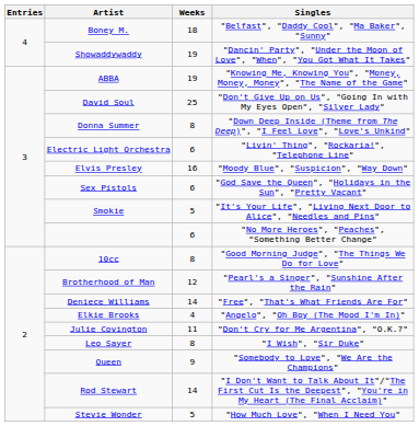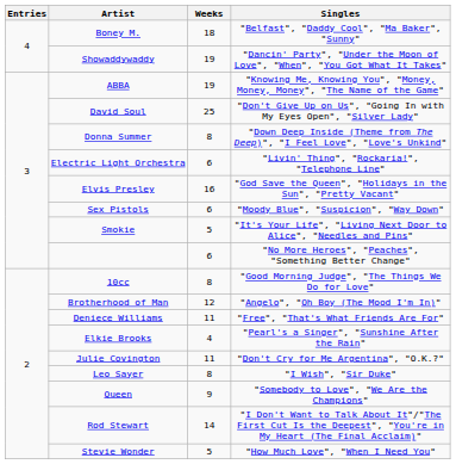 <table class="wikitable sortable" style="text-align: center;">
 <tr>
 <th scope="col" style="width:55px;" data-sort-type="number">Entries</th>
 <th scope="col" style="text-align:center;">Artist</th>
 <th scope="col" style="width:55px;" data-sort-type="number">Weeks</th>
 <th scope="col" style="width:300px;">Singles</th>
 </tr>
 <tr>
 <td rowspan="2" style="text-align:center">4</td>
 <td><a href='#'>Boney M.</a></td>
 <td>18</td>
 <td>"<a href='#'>Belfast</a>", "<a href='#'>Daddy Cool</a>", "<a href='#'>Ma Baker</a>", "<a href='#'>Sunny</a>"</td>
 </tr>
 <tr>
 <td><a href='#'>Showaddywaddy</a> </td>
 <td>19</td>
 <td>"<a href='#'>Dancin' Party</a>", "<a href='#'>Under the Moon of Love</a>", "<a href='#'>When</a>", "<a href='#'>You Got What It Takes</a>"</td>
 </tr>
 <tr>
 <td rowspan="8" style="text-align:center">3</td>
 <td><a href='#'>ABBA</a> </td>
 <td>19</td>
 <td>"<a href='#'>Knowing Me, Knowing You</a>", "<a href='#'>Money, Money, Money</a>", "<a href='#'>The Name of the Game</a>"</td>
 </tr>
 <tr>
 <td><a href='#'>David Soul</a></td>
 <td>25</td>
 <td>"<a href='#'>Don't Give Up on Us</a>", "Going In with My Eyes Open", "<a href='#'>Silver Lady</a>"</td>
 </tr>
 <tr>
 <td><a href='#'>Donna Summer</a> </td>
 <td>8</td>
 <td>"<a href='#'>Down Deep Inside (Theme from <em>The Deep</em>)</a>", "<a href='#'>I Feel Love</a>", "<a href='#'>Love's Unkind</a>"</td>
 </tr>
 <tr>
 <td><a href='#'>Electric Light Orchestra</a> </td>
 <td>6</td>
 <td>"<a href='#'>Livin' Thing</a>", "<a href='#'>Rockaria!</a>", "<a href='#'>Telephone Line</a>"</td>
 </tr>
 <tr>
 <td><a href='#'>Elvis Presley</a></td>
 <td>16</td>
-<td>"<a href='#'>Moody Blue</a>", "<a href='#'>Suspicion</a>", "<a href='#'>Way Down</a>"</td>
+<td>"<a href='#'>God Save the Queen</a>", "<a href='#'>Holidays in the Sun</a>", "<a href='#'>Pretty Vacant</a>"</td>
 </tr>
 <tr>
 <td><a href='#'>Sex Pistols</a></td>
 <td>6</td>
-<td>"<a href='#'>God Save the Queen</a>", "<a href='#'>Holidays in the Sun</a>", "<a href='#'>Pretty Vacant</a>"</td>
+<td>"<a href='#'>Moody Blue</a>", "<a href='#'>Suspicion</a>", "<a href='#'>Way Down</a>"</td>
 </tr>
 <tr>
 <td><a href='#'>Smokie</a> </td>
 <td>5</td>
 <td>"<a href='#'>It's Your Life</a>", "<a href='#'>Living Next Door to Alice</a>", "<a href='#'>Needles and Pins</a>"</td>
 </tr>
 <tr>
 <td></td>
 <td>6</td>
 <td>"<a href='#'>No More Heroes</a>", "<a href='#'>Peaches</a>", "Something Better Change"</td>
 </tr>
 <tr>
 <td rowspan="9" style="text-align:center">2</td>
 <td><a href='#'>10cc</a></td>
 <td>8</td>
 <td>"<a href='#'>Good Morning Judge</a>", "<a href='#'>The Things We Do for Love</a>"</td>
 </tr>
 <tr>
 <td><a href='#'>Brotherhood of Man</a></td>
 <td>12</td>
-<td>"<a href='#'>Pearl's a Singer</a>", "<a href='#'>Sunshine After the Rain</a>"</td>
+<td>"<a href='#'>Angelo</a>", "<a href='#'>Oh Boy (The Mood I'm In)</a>"</td>
 </tr>
 <tr>
 <td><a href='#'>Deniece Williams</a></td>
-<td>14</td>
+<td>11</td>
 <td>"<a href='#'>Free</a>", "<a href='#'>That's What Friends Are For</a>"</td>
 </tr>
 <tr>
 <td><a href='#'>Elkie Brooks</a></td>
 <td>4</td>
-<td>"<a href='#'>Angelo</a>", "<a href='#'>Oh Boy (The Mood I'm In)</a>"</td>
+<td>"<a href='#'>Pearl's a Singer</a>", "<a href='#'>Sunshine After the Rain</a>"</td>
 </tr>
 <tr>
 <td><a href='#'>Julie Covington</a></td>
 <td>11</td>
 <td>"<a href='#'>Don't Cry for Me Argentina</a>", "O.K.?"</td>
 </tr>
 <tr>
 <td><a href='#'>Leo Sayer</a></td>
 <td>8</td>
 <td>"<a href='#'>I Wish</a>", "<a href='#'>Sir Duke</a>"</td>
 </tr>
 <tr>
 <td><a href='#'>Queen</a> </td>
 <td>9</td>
 <td>"<a href='#'>Somebody to Love</a>", "<a href='#'>We Are the Champions</a>"</td>
 </tr>
 <tr>
 <td><a href='#'>Rod Stewart</a></td>
 <td>14</td>
 <td>"<a href='#'>I Don't Want to Talk About It</a>"/"<a href='#'>The First Cut Is the Deepest</a>", "<a href='#'>You're in My Heart (The Final Acclaim)</a>"</td>
 </tr>
 <tr>
 <td><a href='#'>Stevie Wonder</a></td>
 <td>5</td>
 <td>"<a href='#'>How Much Love</a>", "<a href='#'>When I Need You</a>"</td>
 </tr>
 </table>
